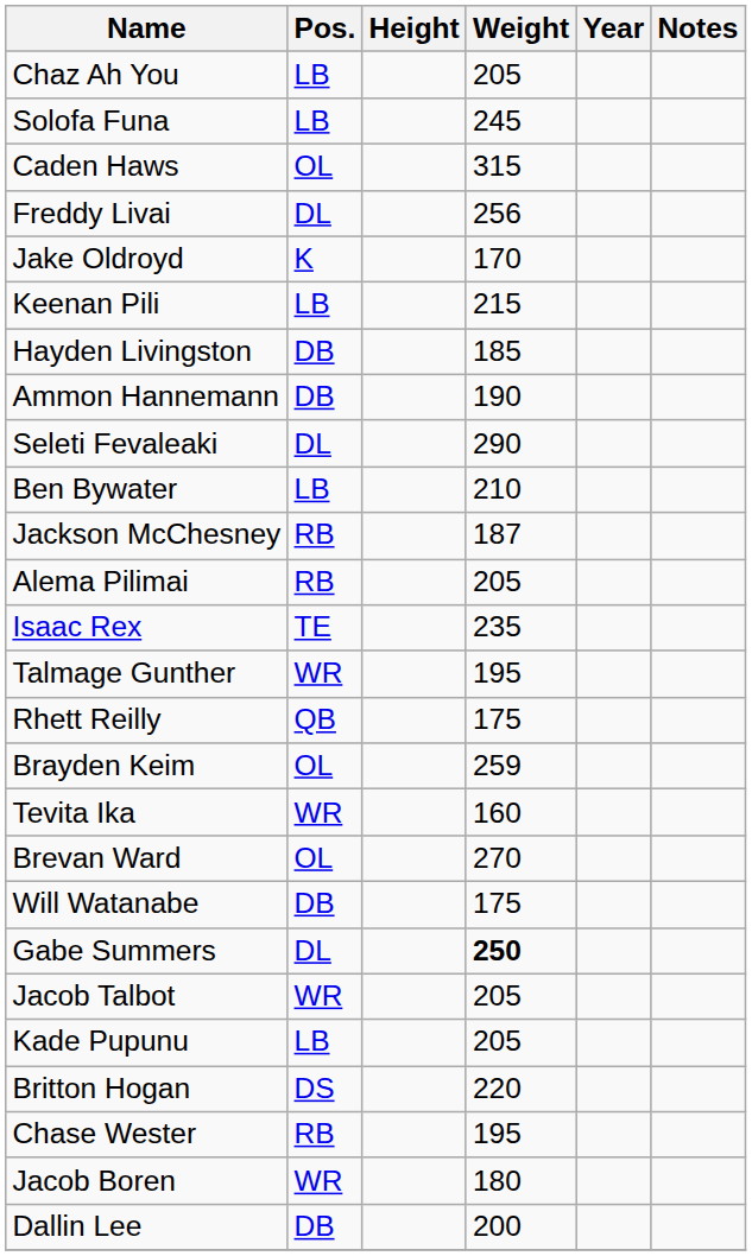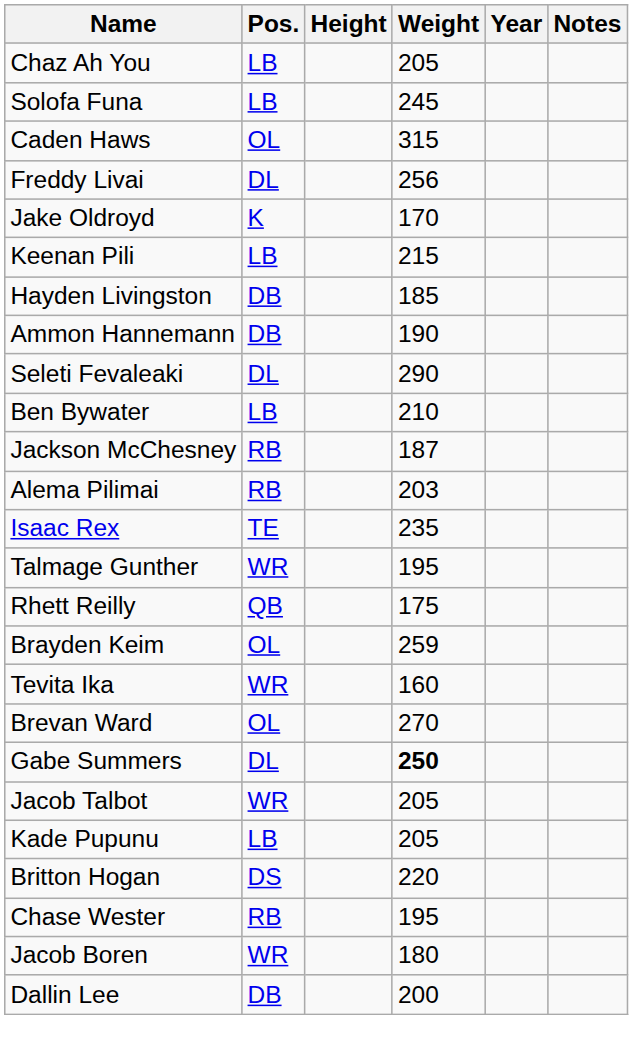 <table class="wikitable sortable" border="2">
 <tr>
 <th>Name</th>
 <th>Pos.</th>
 <th>Height</th>
 <th>Weight</th>
 <th>Year</th>
 <th>Notes</th>
 </tr>
 <tr>
 <td>Chaz Ah You</td>
 <td><a href='#'>LB</a></td>
 <td></td>
 <td>205</td>
 <td></td>
 <td></td>
 </tr>
 <tr>
 <td>Solofa Funa</td>
 <td><a href='#'>LB</a></td>
 <td></td>
 <td>245</td>
 <td></td>
 <td></td>
 </tr>
 <tr>
 <td>Caden Haws</td>
 <td><a href='#'>OL</a></td>
 <td></td>
 <td>315</td>
 <td></td>
 <td></td>
 </tr>
 <tr>
 <td>Freddy Livai</td>
 <td><a href='#'>DL</a></td>
 <td></td>
 <td>256</td>
 <td></td>
 <td></td>
 </tr>
 <tr>
 <td>Jake Oldroyd</td>
 <td><a href='#'>K</a></td>
 <td></td>
 <td>170</td>
 <td></td>
 <td></td>
 </tr>
 <tr>
 <td>Keenan Pili</td>
 <td><a href='#'>LB</a></td>
 <td></td>
 <td>215</td>
 <td></td>
 <td></td>
 </tr>
 <tr>
 <td>Hayden Livingston</td>
 <td><a href='#'>DB</a></td>
 <td></td>
 <td>185</td>
 <td></td>
 <td></td>
 </tr>
 <tr>
 <td>Ammon Hannemann</td>
 <td><a href='#'>DB</a></td>
 <td></td>
 <td>190</td>
 <td></td>
 <td></td>
 </tr>
 <tr>
 <td>Seleti Fevaleaki</td>
 <td><a href='#'>DL</a></td>
 <td></td>
 <td>290</td>
 <td></td>
 <td></td>
 </tr>
 <tr>
 <td>Ben Bywater</td>
 <td><a href='#'>LB</a></td>
 <td></td>
 <td>210</td>
 <td></td>
 <td></td>
 </tr>
 <tr>
 <td>Jackson McChesney</td>
 <td><a href='#'>RB</a></td>
 <td></td>
 <td>187</td>
 <td></td>
 <td></td>
 </tr>
 <tr>
 <td>Alema Pilimai</td>
 <td><a href='#'>RB</a></td>
 <td></td>
-<td>205</td>
+<td>203</td>
 <td></td>
 <td></td>
 </tr>
 <tr>
 <td><a href='#'>Isaac Rex</a></td>
 <td><a href='#'>TE</a></td>
 <td></td>
 <td>235</td>
 <td></td>
 <td></td>
 </tr>
 <tr>
 <td>Talmage Gunther</td>
 <td><a href='#'>WR</a></td>
 <td></td>
 <td>195</td>
 <td></td>
 <td></td>
 </tr>
 <tr>
 <td>Rhett Reilly</td>
 <td><a href='#'>QB</a></td>
 <td></td>
 <td>175</td>
 <td></td>
 <td></td>
 </tr>
 <tr>
 <td>Brayden Keim</td>
 <td><a href='#'>OL</a></td>
 <td></td>
 <td>259</td>
 <td></td>
 <td></td>
 </tr>
 <tr>
 <td>Tevita Ika</td>
 <td><a href='#'>WR</a></td>
 <td></td>
 <td>160</td>
 <td></td>
 <td></td>
 </tr>
 <tr>
 <td>Brevan Ward</td>
 <td><a href='#'>OL</a></td>
 <td></td>
 <td>270</td>
-<td></td>
-<td></td>
-</tr>
-<tr>
-<td>Will Watanabe</td>
-<td><a href='#'>DB</a></td>
-<td></td>
-<td>175</td>
 <td></td>
 <td></td>
 </tr>
 <tr>
 <td>Gabe Summers</td>
 <td><a href='#'>DL</a></td>
 <td></td>
 <td><strong>250</strong></td>
 <td></td>
 <td></td>
 </tr>
 <tr>
 <td>Jacob Talbot</td>
 <td><a href='#'>WR</a></td>
 <td></td>
 <td>205</td>
 <td></td>
 <td></td>
 </tr>
 <tr>
 <td>Kade Pupunu</td>
 <td><a href='#'>LB</a></td>
 <td></td>
 <td>205</td>
 <td></td>
 <td></td>
 </tr>
 <tr>
 <td>Britton Hogan</td>
 <td><a href='#'>DS</a></td>
 <td></td>
 <td>220</td>
 <td></td>
 <td></td>
 </tr>
 <tr>
 <td>Chase Wester</td>
 <td><a href='#'>RB</a></td>
 <td></td>
 <td>195</td>
 <td></td>
 <td></td>
 </tr>
 <tr>
 <td>Jacob Boren</td>
 <td><a href='#'>WR</a></td>
 <td></td>
 <td>180</td>
 <td></td>
 <td></td>
 </tr>
 <tr>
 <td>Dallin Lee</td>
 <td><a href='#'>DB</a></td>
 <td></td>
 <td>200</td>
 <td></td>
 <td></td>
 </tr>
 <tr>
 </tr>
 </table>
